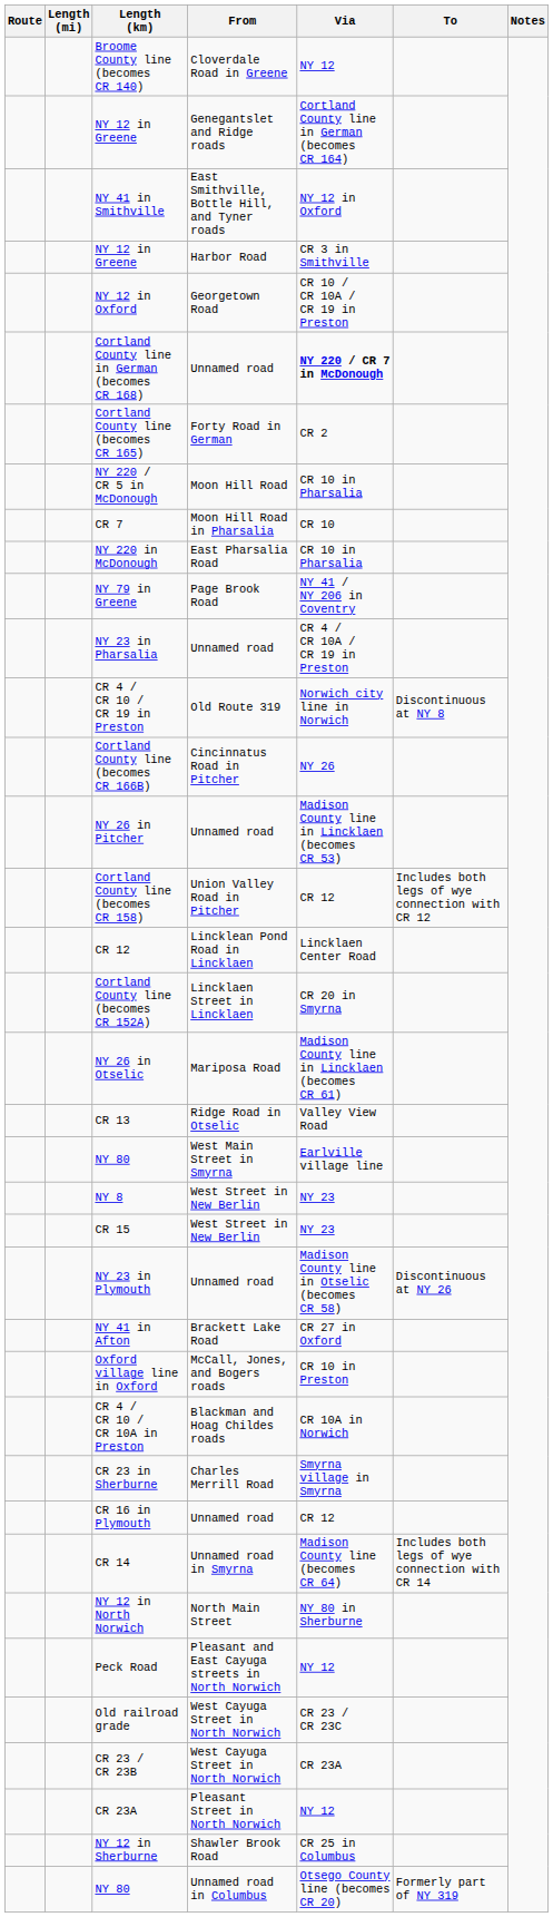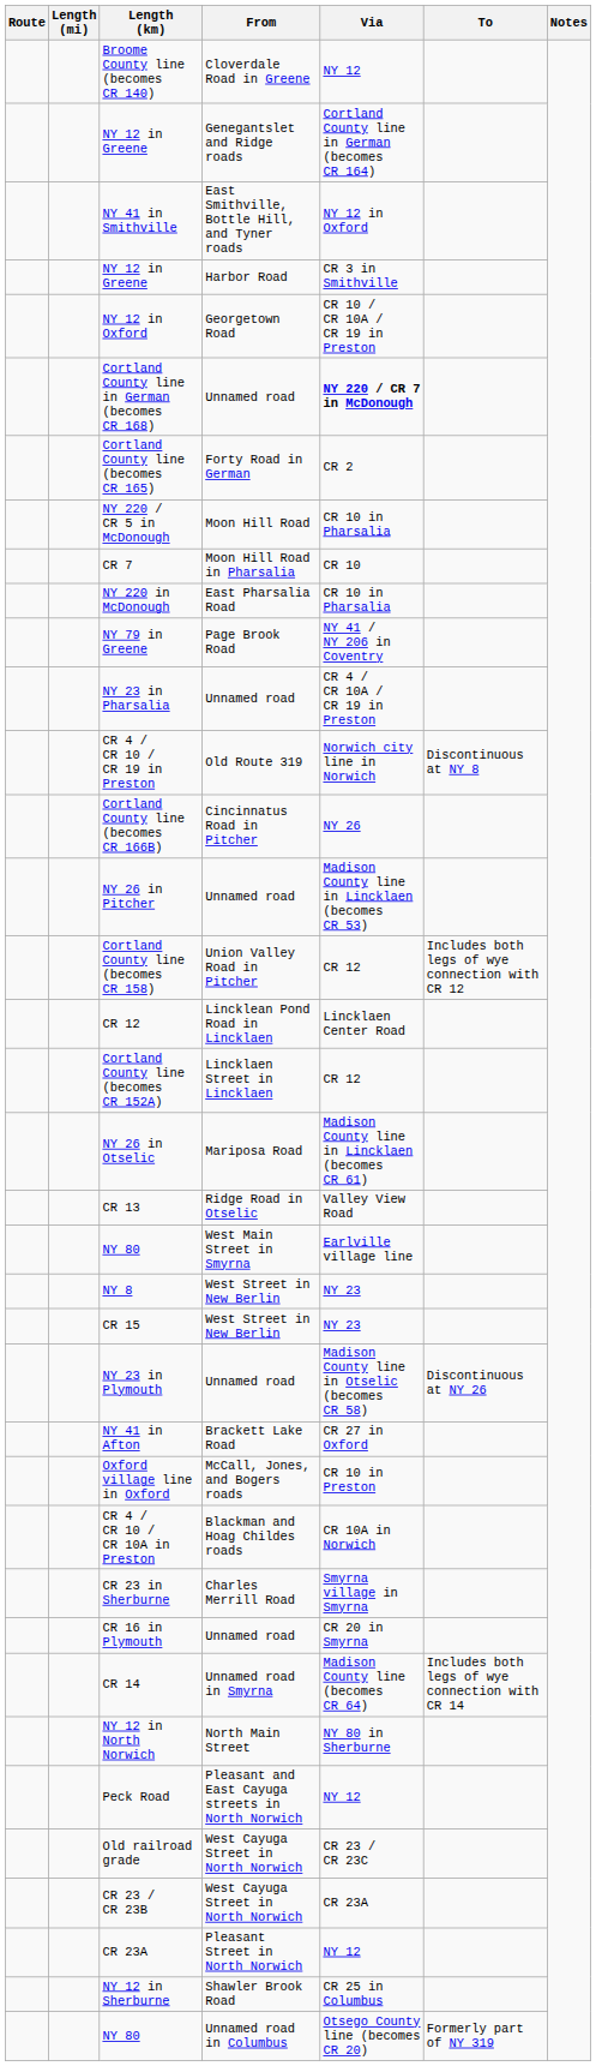 <table class="wikitable sortable">
 <tr>
 <th>Route</th>
 <th>Length<br>(mi)</th>
 <th>Length<br>(km)</th>
 <th class="unsortable">From</th>
 <th class="unsortable">Via</th>
 <th class="unsortable">To</th>
 <th class="unsortable">Notes</th>
 </tr>
 <tr>
 <td id="1"></td>
 <td></td>
 <td><a href='#'>Broome County</a> line (becomes <a href='#'>CR 140</a>)</td>
 <td>Cloverdale Road in <a href='#'>Greene</a></td>
 <td><a href='#'>NY&nbsp;12</a></td>
 <td></td>
 </tr>
 <tr>
 <td id="2"></td>
 <td></td>
 <td><a href='#'>NY&nbsp;12</a> in <a href='#'>Greene</a></td>
 <td>Genegantslet and Ridge roads</td>
 <td><a href='#'>Cortland County</a> line in <a href='#'>German</a> (becomes <a href='#'>CR 164</a>)</td>
 <td></td>
 </tr>
 <tr>
 <td id="3"></td>
 <td></td>
 <td><a href='#'>NY&nbsp;41</a> in <a href='#'>Smithville</a></td>
 <td>East Smithville, Bottle Hill, and Tyner roads</td>
 <td><a href='#'>NY&nbsp;12</a> in <a href='#'>Oxford</a></td>
 <td></td>
 </tr>
 <tr>
 <td id="3A"></td>
 <td></td>
 <td><a href='#'>NY&nbsp;12</a> in <a href='#'>Greene</a></td>
 <td>Harbor Road</td>
 <td>CR 3 in <a href='#'>Smithville</a></td>
 <td></td>
 </tr>
 <tr>
 <td id="4"></td>
 <td></td>
 <td><a href='#'>NY&nbsp;12</a> in <a href='#'>Oxford</a></td>
 <td>Georgetown Road</td>
 <td>CR 10 / CR 10A / CR 19 in <a href='#'>Preston</a></td>
 <td></td>
 </tr>
 <tr>
 <td id="5"></td>
 <td></td>
 <td><a href='#'>Cortland County</a> line in <a href='#'>German</a> (becomes <a href='#'>CR 168</a>)</td>
 <td>Unnamed road</td>
 <td><strong><a href='#'>NY&nbsp;220</a> / CR 7 in <a href='#'>McDonough</a></strong></td>
 <td></td>
 </tr>
 <tr>
 <td id="6"></td>
 <td></td>
 <td><a href='#'>Cortland County</a> line (becomes <a href='#'>CR 165</a>)</td>
 <td>Forty Road in <a href='#'>German</a></td>
 <td>CR 2</td>
 <td></td>
 </tr>
 <tr>
 <td id="7"></td>
 <td></td>
 <td><a href='#'>NY&nbsp;220</a> / CR 5 in <a href='#'>McDonough</a></td>
 <td>Moon Hill Road</td>
 <td>CR 10 in <a href='#'>Pharsalia</a></td>
 <td></td>
 </tr>
 <tr>
 <td id="7A"></td>
 <td></td>
 <td>CR 7</td>
 <td>Moon Hill Road in <a href='#'>Pharsalia</a></td>
 <td>CR 10</td>
 <td></td>
 </tr>
 <tr>
 <td id="8"></td>
 <td></td>
 <td><a href='#'>NY&nbsp;220</a> in <a href='#'>McDonough</a></td>
 <td>East Pharsalia Road</td>
 <td>CR 10 in <a href='#'>Pharsalia</a></td>
 <td></td>
 </tr>
 <tr>
 <td id="9"></td>
 <td></td>
 <td><a href='#'>NY&nbsp;79</a> in <a href='#'>Greene</a></td>
 <td>Page Brook Road</td>
 <td><a href='#'>NY&nbsp;41</a> / <a href='#'>NY&nbsp;206</a> in <a href='#'>Coventry</a></td>
 <td></td>
 </tr>
 <tr>
 <td id="10"></td>
 <td></td>
 <td><a href='#'>NY&nbsp;23</a> in <a href='#'>Pharsalia</a></td>
 <td>Unnamed road</td>
 <td>CR 4 / CR 10A / CR 19 in <a href='#'>Preston</a></td>
 <td></td>
 </tr>
 <tr>
 <td id="10A"></td>
 <td></td>
 <td>CR 4 / CR 10 / CR 19 in <a href='#'>Preston</a></td>
 <td>Old Route 319</td>
 <td><a href='#'>Norwich city</a> line in <a href='#'>Norwich</a></td>
 <td>Discontinuous at <a href='#'>NY&nbsp;8</a></td>
 </tr>
 <tr>
 <td id="11"></td>
 <td></td>
 <td><a href='#'>Cortland County</a> line (becomes <a href='#'>CR 166B</a>)</td>
 <td>Cincinnatus Road in <a href='#'>Pitcher</a></td>
 <td><a href='#'>NY&nbsp;26</a></td>
 <td></td>
 </tr>
 <tr>
 <td id="12"></td>
 <td></td>
 <td><a href='#'>NY&nbsp;26</a> in <a href='#'>Pitcher</a></td>
 <td>Unnamed road</td>
 <td><a href='#'>Madison County</a> line in <a href='#'>Lincklaen</a> (becomes <a href='#'>CR 53</a>)</td>
 <td></td>
 </tr>
 <tr>
 <td id="12A"></td>
 <td></td>
 <td><a href='#'>Cortland County</a> line (becomes <a href='#'>CR 158</a>)</td>
 <td>Union Valley Road in <a href='#'>Pitcher</a></td>
 <td>CR 12</td>
 <td>Includes both legs of wye connection with CR 12</td>
 </tr>
 <tr>
 <td id="12B"></td>
 <td></td>
 <td>CR 12</td>
 <td>Lincklean Pond Road in <a href='#'>Lincklaen</a></td>
 <td>Lincklaen Center Road</td>
 <td></td>
 </tr>
 <tr>
 <td id="12C"></td>
 <td></td>
 <td><a href='#'>Cortland County</a> line (becomes <a href='#'>CR 152A</a>)</td>
 <td>Lincklaen Street in <a href='#'>Lincklaen</a></td>
-<td>CR 20 in <a href='#'>Smyrna</a></td>
+<td>CR 12</td>
 <td></td>
 </tr>
 <tr>
 <td id="13"></td>
 <td></td>
 <td><a href='#'>NY&nbsp;26</a> in <a href='#'>Otselic</a></td>
 <td>Mariposa Road</td>
 <td><a href='#'>Madison County</a> line in <a href='#'>Lincklaen</a> (becomes <a href='#'>CR 61</a>)</td>
 <td></td>
 </tr>
 <tr>
 <td id="13A"></td>
 <td></td>
 <td>CR 13</td>
 <td>Ridge Road in <a href='#'>Otselic</a></td>
 <td>Valley View Road</td>
 <td></td>
 </tr>
 <tr>
 <td id="14"></td>
 <td></td>
 <td><a href='#'>NY&nbsp;80</a></td>
 <td>West Main Street in <a href='#'>Smyrna</a></td>
 <td><a href='#'>Earlville</a> village line</td>
 <td></td>
 </tr>
 <tr>
 <td id="15"></td>
 <td></td>
 <td><a href='#'>NY&nbsp;8</a></td>
 <td>West Street in <a href='#'>New Berlin</a></td>
 <td><a href='#'>NY&nbsp;23</a></td>
 <td></td>
 </tr>
 <tr>
 <td id="15A"></td>
 <td></td>
 <td>CR 15</td>
 <td>West Street in <a href='#'>New Berlin</a></td>
 <td><a href='#'>NY&nbsp;23</a></td>
 <td></td>
 </tr>
 <tr>
 <td id="16"></td>
 <td></td>
 <td><a href='#'>NY&nbsp;23</a> in <a href='#'>Plymouth</a></td>
 <td>Unnamed road</td>
 <td><a href='#'>Madison County</a> line in <a href='#'>Otselic</a> (becomes <a href='#'>CR 58</a>)</td>
 <td>Discontinuous at <a href='#'>NY&nbsp;26</a></td>
 </tr>
 <tr>
 <td id="17"></td>
 <td></td>
 <td><a href='#'>NY&nbsp;41</a> in <a href='#'>Afton</a></td>
 <td>Brackett Lake Road</td>
 <td>CR 27 in <a href='#'>Oxford</a></td>
 <td></td>
 </tr>
 <tr>
 <td id="18"></td>
 <td></td>
 <td><a href='#'>Oxford village</a> line in <a href='#'>Oxford</a></td>
 <td>McCall, Jones, and Bogers roads</td>
 <td>CR 10 in <a href='#'>Preston</a></td>
 <td></td>
 </tr>
 <tr>
 <td id="19"></td>
 <td></td>
 <td>CR 4 / CR 10 / CR 10A in <a href='#'>Preston</a></td>
 <td>Blackman and Hoag Childes roads</td>
 <td>CR 10A in <a href='#'>Norwich</a></td>
 <td></td>
 </tr>
 <tr>
 <td id="20"></td>
 <td></td>
 <td>CR 23 in <a href='#'>Sherburne</a></td>
 <td>Charles Merrill Road</td>
 <td><a href='#'>Smyrna village</a> in <a href='#'>Smyrna</a></td>
 <td></td>
 </tr>
 <tr>
 <td id="21"></td>
 <td></td>
 <td>CR 16 in <a href='#'>Plymouth</a></td>
 <td>Unnamed road</td>
-<td>CR 12</td>
+<td>CR 20 in <a href='#'>Smyrna</a></td>
 <td></td>
 </tr>
 <tr>
 <td id="22"></td>
 <td></td>
 <td>CR 14</td>
 <td>Unnamed road in <a href='#'>Smyrna</a></td>
 <td><a href='#'>Madison County</a> line (becomes <a href='#'>CR 64</a>)</td>
 <td>Includes both legs of wye connection with CR 14</td>
 </tr>
 <tr>
 <td id="23"></td>
 <td></td>
 <td><a href='#'>NY&nbsp;12</a> in <a href='#'>North Norwich</a></td>
 <td>North Main Street</td>
 <td><a href='#'>NY&nbsp;80</a> in <a href='#'>Sherburne</a></td>
 <td></td>
 </tr>
 <tr>
 <td id="23A"></td>
 <td></td>
 <td>Peck Road</td>
 <td>Pleasant and East Cayuga streets in <a href='#'>North Norwich</a></td>
 <td><a href='#'>NY&nbsp;12</a></td>
 <td></td>
 </tr>
 <tr>
 <td id="23B"></td>
 <td></td>
 <td>Old railroad grade</td>
 <td>West Cayuga Street in <a href='#'>North Norwich</a></td>
 <td>CR 23 / CR 23C</td>
 <td></td>
 </tr>
 <tr>
 <td id="23C"></td>
 <td></td>
 <td>CR 23 / CR 23B</td>
 <td>West Cayuga Street in <a href='#'>North Norwich</a></td>
 <td>CR 23A</td>
 <td></td>
 </tr>
 <tr>
 <td id="23D"></td>
 <td></td>
 <td>CR 23A</td>
 <td>Pleasant Street in <a href='#'>North Norwich</a></td>
 <td><a href='#'>NY&nbsp;12</a></td>
 <td></td>
 </tr>
 <tr>
 <td id="24"></td>
 <td></td>
 <td><a href='#'>NY&nbsp;12</a> in <a href='#'>Sherburne</a></td>
 <td>Shawler Brook Road</td>
 <td>CR 25 in <a href='#'>Columbus</a></td>
 <td></td>
 </tr>
 <tr>
 <td id="25"></td>
 <td></td>
 <td><a href='#'>NY&nbsp;80</a></td>
 <td>Unnamed road in <a href='#'>Columbus</a></td>
 <td><a href='#'>Otsego County</a> line (becomes <a href='#'>CR 20</a>)</td>
 <td>Formerly part of <a href='#'>NY&nbsp;319</a></td>
 </tr>
 </table>
